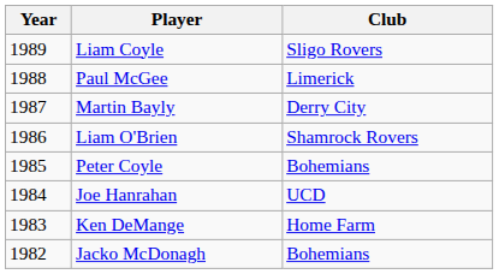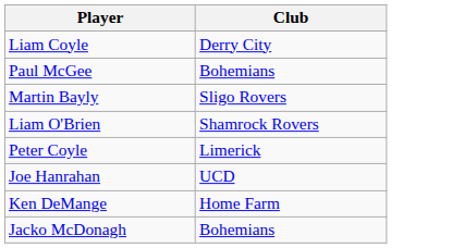 <table class="wikitable">
 <tr>
-<th>Year</th>
 <th>Player</th>
 <th>Club</th>
 </tr>
 <tr>
-<td width="50px">1989</td>
 <td width="175px"> <a href='#'>Liam Coyle</a></td>
+<td width="175px"><a href='#'>Derry City</a></td>
+</tr>
+<tr>
+<td width="175px"> <a href='#'>Paul McGee</a></td>
+<td width="175px"><a href='#'>Bohemians</a></td>
+</tr>
+<tr>
+<td width="175px"> <a href='#'>Martin Bayly</a></td>
 <td width="175px"><a href='#'>Sligo Rovers</a></td>
 </tr>
 <tr>
-<td width="50px">1988</td>
-<td width="175px"> <a href='#'>Paul McGee</a></td>
-<td width="175px"><a href='#'>Limerick</a></td>
-</tr>
-<tr>
-<td width="50px">1987</td>
-<td width="175px"> <a href='#'>Martin Bayly</a></td>
-<td width="175px"><a href='#'>Derry City</a></td>
-</tr>
-<tr>
-<td width="50px">1986</td>
 <td width="175px"> <a href='#'>Liam O'Brien</a></td>
 <td width="175px"><a href='#'>Shamrock Rovers</a></td>
 </tr>
 <tr>
-<td width="50px">1985</td>
 <td width="175px"> <a href='#'>Peter Coyle</a></td>
-<td width="175px"><a href='#'>Bohemians</a></td>
+<td width="175px"><a href='#'>Limerick</a></td>
 </tr>
 <tr>
-<td width="50px">1984</td>
 <td width="175px"> <a href='#'>Joe Hanrahan</a></td>
 <td width="175px"><a href='#'>UCD</a></td>
 </tr>
 <tr>
-<td width="50px">1983</td>
 <td width="175px"> <a href='#'>Ken DeMange</a></td>
 <td width="175px"><a href='#'>Home Farm</a></td>
 </tr>
 <tr>
-<td width="50px">1982</td>
 <td width="175px"> <a href='#'>Jacko McDonagh</a></td>
 <td width="175px"><a href='#'>Bohemians</a></td>
 </tr>
 </table>
